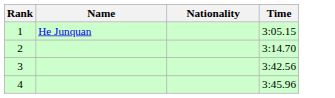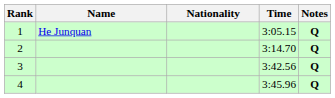 <table class="wikitable sortable" style="text-align:center">
 <tr>
 <th>Rank</th>
 <th style="width:180px">Name</th>
 <th style="width:125px">Nationality</th>
 <th>Time</th>
+<th>Notes</th>
 </tr>
 <tr style="background:#cfc;">
 <td>1</td>
 <td style="text-align:left;"><a href='#'>He Junquan</a></td>
 <td style="text-align:left;"></td>
 <td>3:05.15</td>
+<td><strong>Q</strong></td>
 </tr>
 <tr style="background:#cfc;">
 <td>2</td>
 <td style="text-align:left;"></td>
 <td style="text-align:left;"></td>
 <td>3:14.70</td>
+<td><strong>Q</strong></td>
 </tr>
 <tr style="background:#cfc;">
 <td>3</td>
 <td style="text-align:left;"></td>
 <td style="text-align:left;"></td>
 <td>3:42.56</td>
+<td><strong>Q</strong></td>
 </tr>
 <tr style="background:#cfc;">
 <td>4</td>
 <td style="text-align:left;"></td>
 <td style="text-align:left;"></td>
 <td>3:45.96</td>
+<td><strong>Q</strong></td>
 </tr>
 </table>
